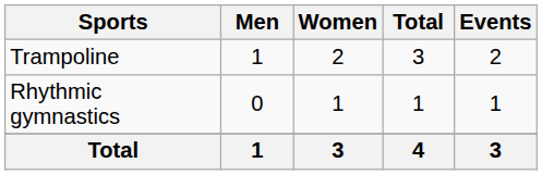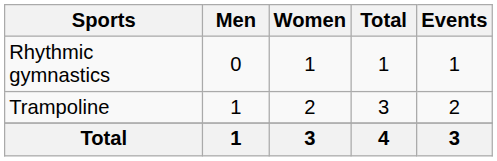 <table class="wikitable sortable" style="text-align:center;">
 <tr>
 <th width=150>Sports</th>
 <th width=45>Men</th>
 <th width=45>Women</th>
 <th width=45>Total</th>
 <th width=45>Events</th>
 </tr>
 <tr>
+<td align=left>Rhythmic gymnastics</td>
+<td>0</td>
+<td>1</td>
+<td>1</td>
+<td>1</td>
+</tr>
+<tr>
 <td align=left>Trampoline</td>
 <td>1</td>
 <td>2</td>
 <td>3</td>
 <td>2</td>
-</tr>
-<tr>
-<td align=left>Rhythmic gymnastics</td>
-<td>0</td>
-<td>1</td>
-<td>1</td>
-<td>1</td>
 </tr>
 <tr>
 </tr>
 <tr class="sortbottom">
 <th>Total</th>
 <th>1</th>
 <th>3</th>
 <th>4</th>
 <th>3</th>
 </tr>
 </table>
